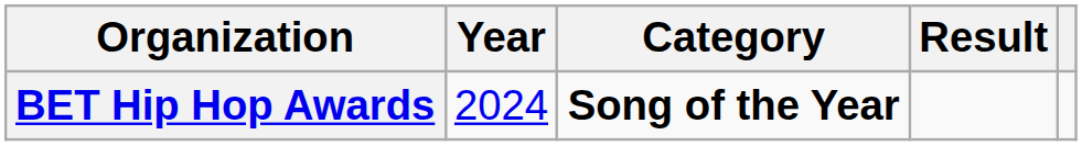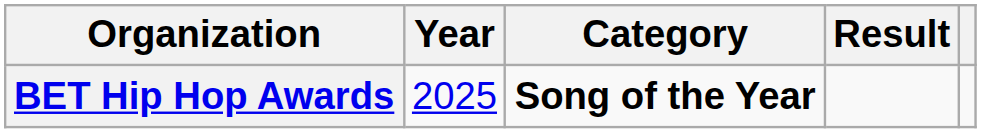 <table class="wikitable sortable plainrowheaders" style="border:none; margin:0;">
 <tr>
 <th scope="col">Organization</th>
 <th scope="col">Year</th>
 <th scope="col">Category</th>
 <th scope="col">Result</th>
 <th scope="col" class="unsortable"></th>
 </tr>
 <tr>
 <th scope="row"><a href='#'>BET Hip Hop Awards</a></th>
-<td><a href='#'>2024</a></td>
+<td><a href='#'>2025</a></td>
 <td><strong>Song of the Year</strong></td>
 <td></td>
 <td style="text-align:center"></td>
 </tr>
 </table>
